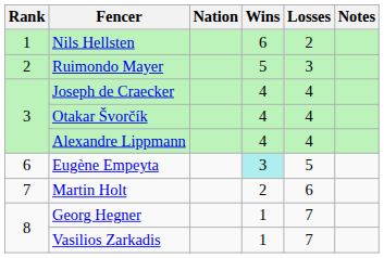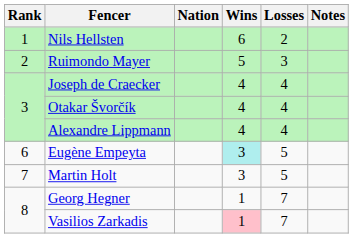 <table class="wikitable sortable" style="text-align:center">
 <tr>
 <th>Rank</th>
 <th>Fencer</th>
 <th>Nation</th>
 <th>Wins</th>
 <th>Losses</th>
 <th>Notes</th>
 </tr>
 <tr bgcolor=bbf3bb>
 <td>1</td>
 <td align=left><a href='#'>Nils Hellsten</a></td>
 <td align=left></td>
 <td>6</td>
 <td>2</td>
 <td></td>
 </tr>
 <tr bgcolor=bbf3bb>
 <td>2</td>
 <td align=left><a href='#'>Ruimondo Mayer</a></td>
 <td align=left></td>
 <td>5</td>
 <td>3</td>
 <td></td>
 </tr>
 <tr bgcolor=bbf3bb>
 <td rowspan=3>3</td>
 <td align=left><a href='#'>Joseph de Craecker</a></td>
 <td align=left></td>
 <td>4</td>
 <td>4</td>
 <td></td>
 </tr>
 <tr bgcolor=bbf3bb>
 <td align=left><a href='#'>Otakar Švorčík</a></td>
 <td align=left></td>
 <td>4</td>
 <td>4</td>
 <td></td>
 </tr>
 <tr bgcolor=bbf3bb>
 <td align=left><a href='#'>Alexandre Lippmann</a></td>
 <td align=left></td>
 <td>4</td>
 <td>4</td>
 <td></td>
 </tr>
 <tr>
 <td>6</td>
 <td align=left><a href='#'>Eugène Empeyta</a></td>
 <td align=left></td>
 <td style="background: paleturquoise;">3</td>
 <td>5</td>
 <td></td>
 </tr>
 <tr>
 <td>7</td>
 <td align=left><a href='#'>Martin Holt</a></td>
 <td align=left></td>
-<td>2</td>
-<td>6</td>
+<td>3</td>
+<td>5</td>
 <td></td>
 </tr>
 <tr>
 <td rowspan=2>8</td>
 <td align=left><a href='#'>Georg Hegner</a></td>
 <td align=left></td>
 <td>1</td>
 <td>7</td>
 <td></td>
 </tr>
 <tr>
 <td align=left><a href='#'>Vasilios Zarkadis</a></td>
 <td align=left></td>
-<td>1</td>
+<td style="background: pink;">1</td>
 <td>7</td>
 <td></td>
 </tr>
 </table>
